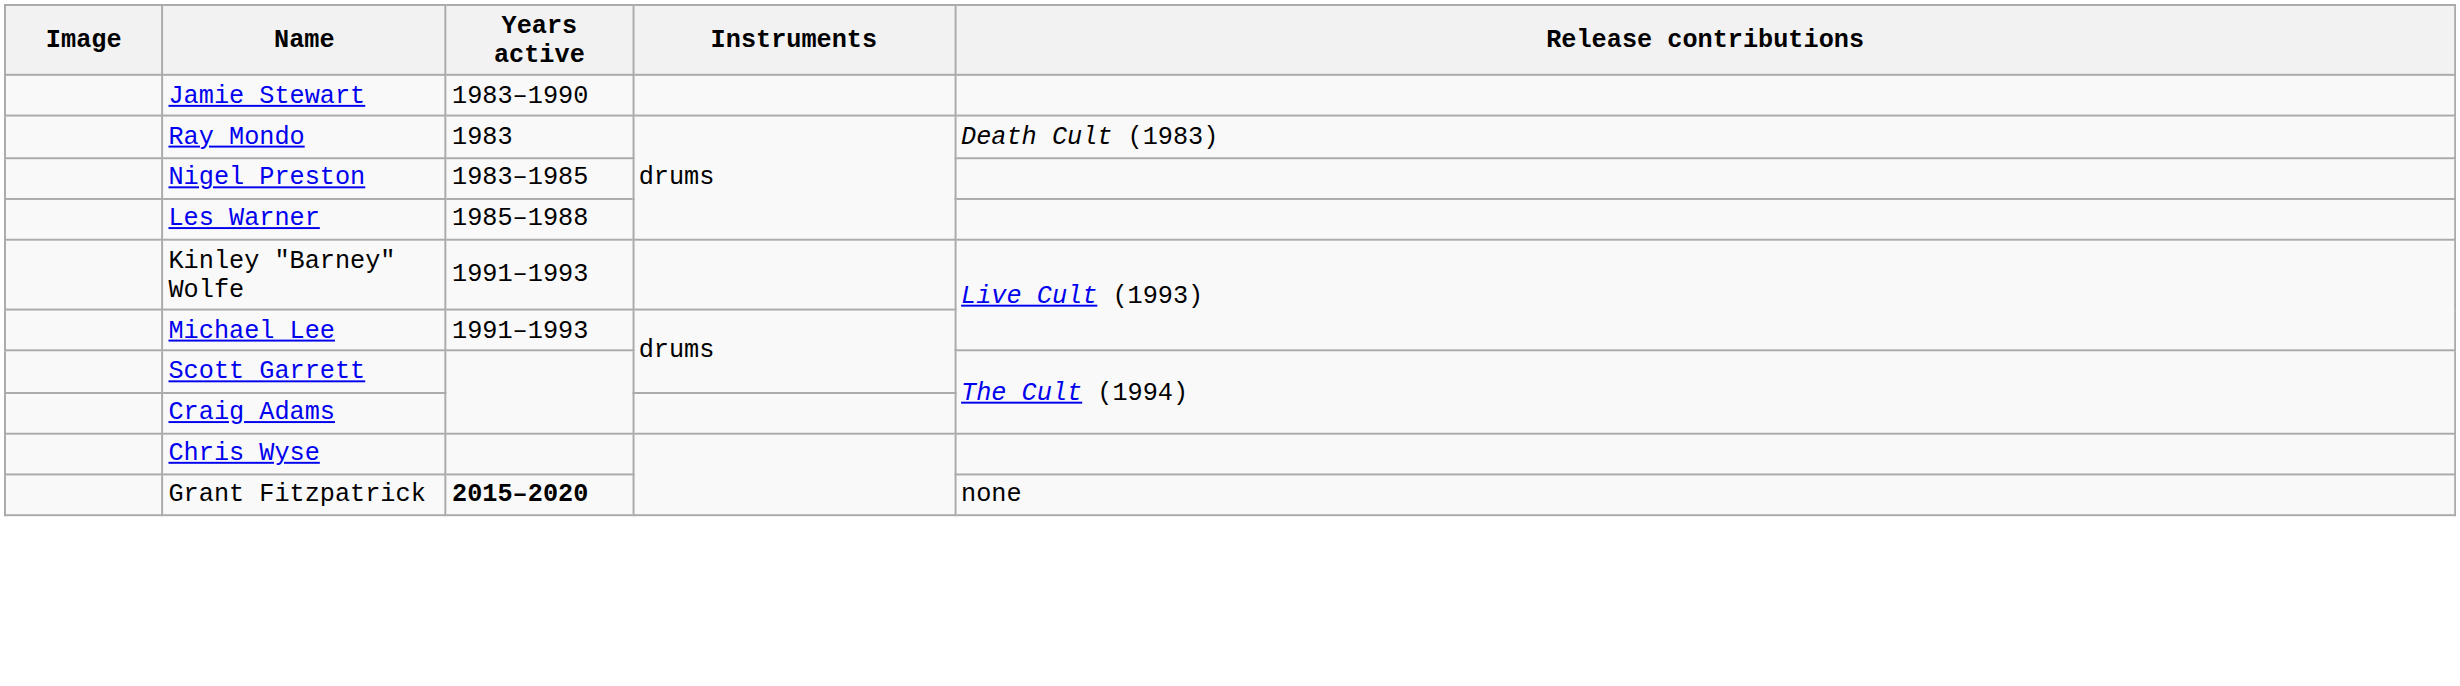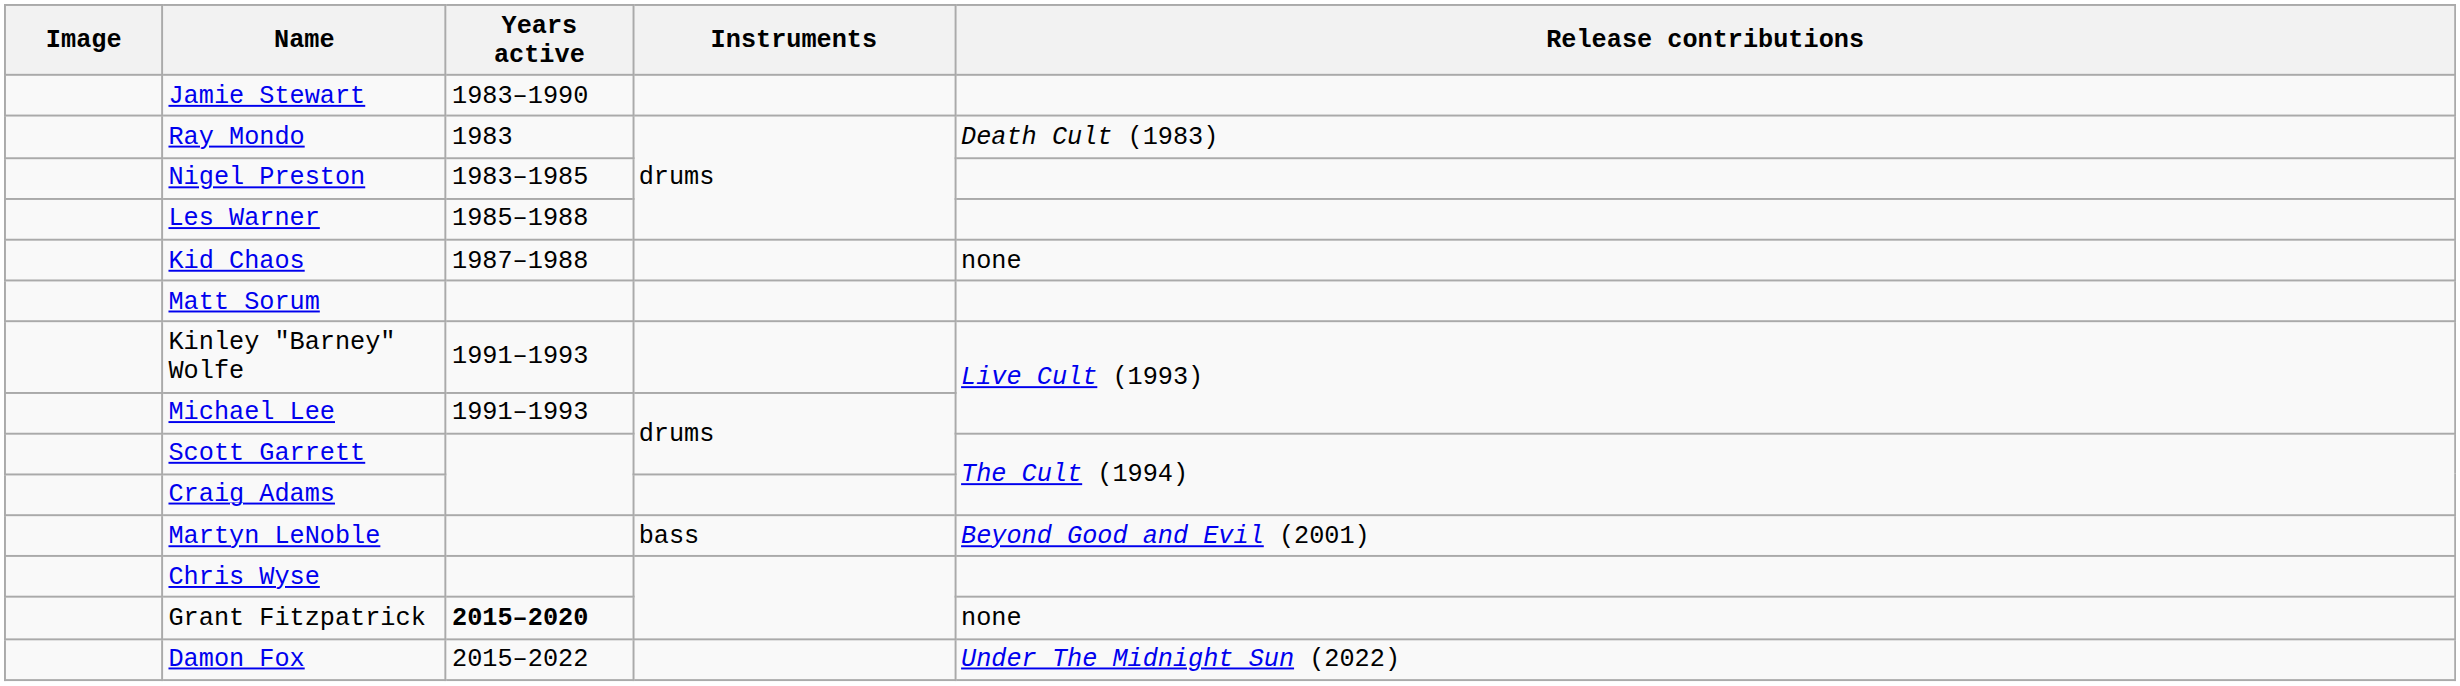 <table class="wikitable" border="1" width=100%>
 <tr>
 <th width="75">Image</th>
 <th width="140">Name</th>
 <th width="90">Years active</th>
 <th width="160">Instruments</th>
 <th>Release contributions</th>
 </tr>
 <tr>
 <td></td>
 <td><a href='#'>Jamie Stewart</a></td>
 <td>1983–1990</td>
 <td></td>
 <td></td>
 </tr>
 <tr>
 <td></td>
 <td><a href='#'>Ray Mondo</a><br></td>
 <td>1983</td>
 <td rowspan="3">drums</td>
 <td><em>Death Cult</em> (1983)</td>
 </tr>
 <tr>
 <td></td>
 <td><a href='#'>Nigel Preston</a></td>
 <td>1983–1985 </td>
 <td></td>
 </tr>
 <tr>
 <td></td>
 <td><a href='#'>Les Warner</a></td>
 <td>1985–1988</td>
 <td></td>
 </tr>
 <tr>
 <td></td>
+<td><a href='#'>Kid Chaos</a><br></td>
+<td>1987–1988</td>
+<td></td>
+<td>none</td>
+</tr>
+<tr>
+<td></td>
+<td><a href='#'>Matt Sorum</a></td>
+<td></td>
+<td></td>
+<td></td>
+</tr>
+<tr>
+<td></td>
 <td>Kinley "Barney" Wolfe</td>
 <td>1991–1993</td>
 <td></td>
 <td rowspan="2"><em><a href='#'>Live Cult</a></em> (1993)</td>
 </tr>
 <tr>
 <td></td>
 <td><a href='#'>Michael Lee</a></td>
 <td>1991–1993 </td>
 <td rowspan="2">drums</td>
 </tr>
 <tr>
 <td></td>
 <td><a href='#'>Scott Garrett</a></td>
 <td rowspan="2"></td>
 <td rowspan="2"><em><a href='#'>The Cult</a></em> (1994)</td>
 </tr>
 <tr>
 <td></td>
 <td><a href='#'>Craig Adams</a></td>
 <td></td>
 </tr>
 <tr>
 <td></td>
+<td><a href='#'>Martyn LeNoble</a></td>
+<td></td>
+<td>bass</td>
+<td><em><a href='#'>Beyond Good and Evil</a></em> (2001) </td>
+</tr>
+<tr>
+<td></td>
 <td><a href='#'>Chris Wyse</a></td>
 <td></td>
 <td rowspan="2"></td>
 <td><br></td>
 </tr>
 <tr>
 <td></td>
 <td>Grant Fitzpatrick</td>
 <td><strong>2015–2020</strong></td>
 <td>none</td>
 </tr>
+<tr>
+<td></td>
+<td><a href='#'>Damon Fox</a></td>
+<td>2015–2022</td>
+<td></td>
+<td><em><a href='#'>Under The Midnight Sun</a></em> (2022)</td>
+</tr>
 </table>
